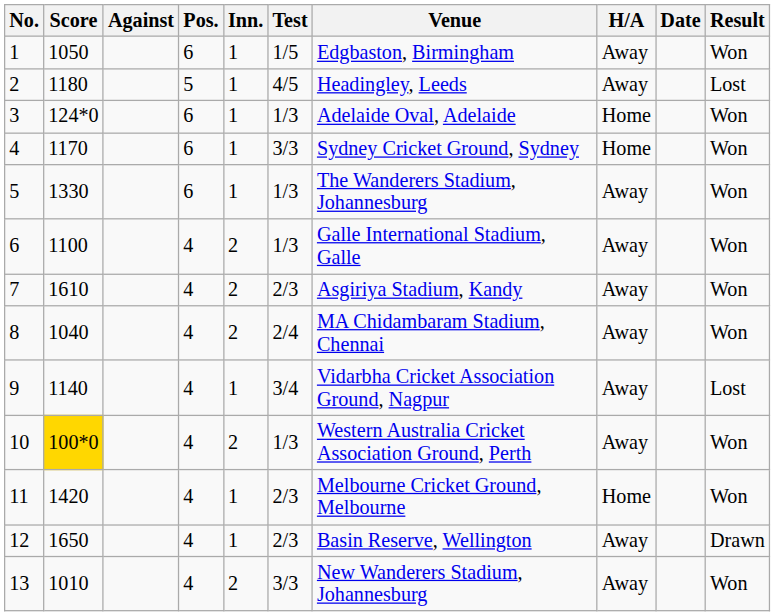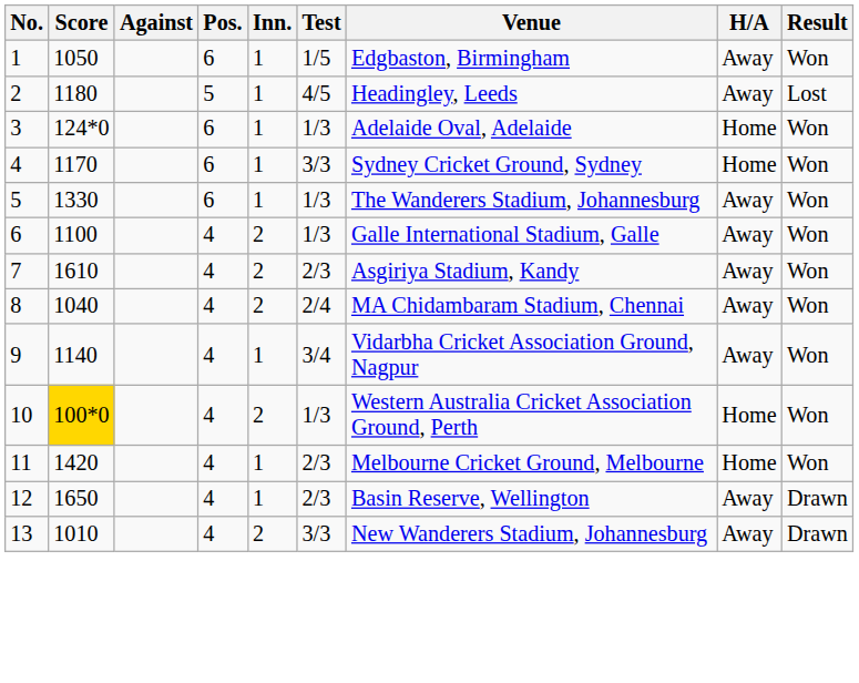 <table class="wikitable sortable">
 <tr>
 <th>No.</th>
 <th>Score</th>
 <th>Against</th>
 <th>Pos.</th>
 <th>Inn.</th>
 <th>Test</th>
 <th>Venue</th>
 <th>H/A</th>
-<th>Date</th>
 <th>Result</th>
 </tr>
 <tr>
 <td>1</td>
 <td>105<span>0</span></td>
 <td></td>
 <td>6</td>
 <td>1</td>
 <td>1/5</td>
 <td><a href='#'>Edgbaston</a>, <a href='#'>Birmingham</a></td>
 <td>Away</td>
-<td></td>
 <td>Won</td>
 </tr>
 <tr>
 <td>2</td>
 <td>118<span>0</span></td>
 <td></td>
 <td>5</td>
 <td>1</td>
 <td>4/5</td>
 <td><a href='#'>Headingley</a>, <a href='#'>Leeds</a></td>
 <td>Away</td>
-<td></td>
 <td>Lost</td>
 </tr>
 <tr>
 <td>3</td>
 <td>124*<span>0</span></td>
 <td></td>
 <td>6</td>
 <td>1</td>
 <td>1/3</td>
 <td><a href='#'>Adelaide Oval</a>, <a href='#'>Adelaide</a></td>
 <td>Home</td>
-<td></td>
 <td>Won</td>
 </tr>
 <tr>
 <td>4</td>
 <td>117<span>0</span></td>
 <td></td>
 <td>6</td>
 <td>1</td>
 <td>3/3</td>
 <td><a href='#'>Sydney Cricket Ground</a>, <a href='#'>Sydney</a></td>
 <td>Home</td>
-<td></td>
 <td>Won</td>
 </tr>
 <tr>
 <td>5</td>
 <td>133<span>0</span></td>
 <td></td>
 <td>6</td>
 <td>1</td>
 <td>1/3</td>
 <td><a href='#'>The Wanderers Stadium</a>, <a href='#'>Johannesburg</a></td>
 <td>Away</td>
-<td></td>
 <td>Won</td>
 </tr>
 <tr>
 <td>6</td>
 <td>110<span>0</span></td>
 <td></td>
 <td>4</td>
 <td>2</td>
 <td>1/3</td>
 <td><a href='#'>Galle International Stadium</a>, <a href='#'>Galle</a></td>
 <td>Away</td>
-<td></td>
 <td>Won</td>
 </tr>
 <tr>
 <td>7</td>
 <td>161<span>0</span></td>
 <td></td>
 <td>4</td>
 <td>2</td>
 <td>2/3</td>
 <td><a href='#'>Asgiriya Stadium</a>, <a href='#'>Kandy</a></td>
 <td>Away</td>
-<td></td>
 <td>Won</td>
 </tr>
 <tr>
 <td>8</td>
 <td>104<span>0</span></td>
 <td></td>
 <td>4</td>
 <td>2</td>
 <td>2/4</td>
 <td><a href='#'>MA Chidambaram Stadium</a>, <a href='#'>Chennai</a></td>
 <td>Away</td>
-<td></td>
 <td>Won</td>
 </tr>
 <tr>
 <td>9</td>
 <td>114<span>0</span></td>
 <td></td>
 <td>4</td>
 <td>1</td>
 <td>3/4</td>
 <td><a href='#'>Vidarbha Cricket Association Ground</a>, <a href='#'>Nagpur</a></td>
 <td>Away</td>
-<td></td>
-<td>Lost</td>
+<td>Won</td>
 </tr>
 <tr>
 <td>10</td>
 <td style="background: gold;">100*<span>0</span></td>
 <td></td>
 <td>4</td>
 <td>2</td>
 <td>1/3</td>
 <td><a href='#'>Western Australia Cricket Association Ground</a>, <a href='#'>Perth</a></td>
-<td>Away</td>
-<td></td>
+<td>Home</td>
 <td>Won</td>
 </tr>
 <tr>
 <td>11</td>
 <td>142<span>0</span></td>
 <td></td>
 <td>4</td>
 <td>1</td>
 <td>2/3</td>
 <td><a href='#'>Melbourne Cricket Ground</a>, <a href='#'>Melbourne</a></td>
 <td>Home</td>
-<td></td>
 <td>Won</td>
 </tr>
 <tr>
 <td>12</td>
 <td>165<span>0</span></td>
 <td></td>
 <td>4</td>
 <td>1</td>
 <td>2/3</td>
 <td><a href='#'>Basin Reserve</a>, <a href='#'>Wellington</a></td>
 <td>Away</td>
-<td></td>
 <td>Drawn</td>
 </tr>
 <tr>
 <td>13</td>
 <td>101<span>0</span></td>
 <td></td>
 <td>4</td>
 <td>2</td>
 <td>3/3</td>
 <td><a href='#'>New Wanderers Stadium</a>, <a href='#'>Johannesburg</a></td>
 <td>Away</td>
-<td></td>
-<td>Won</td>
+<td>Drawn</td>
 </tr>
 </table>
